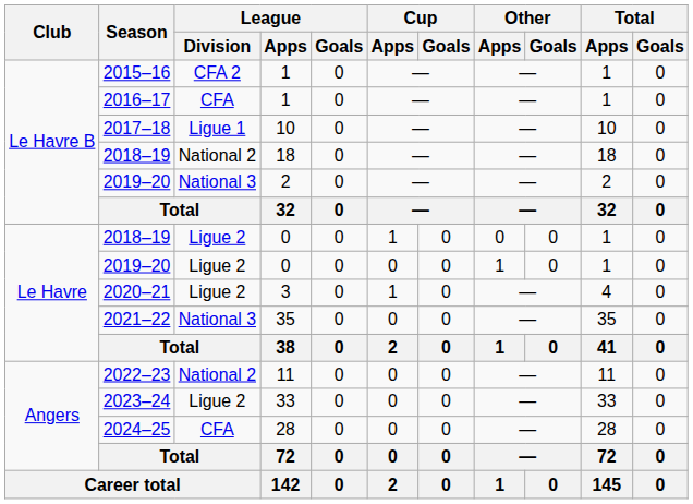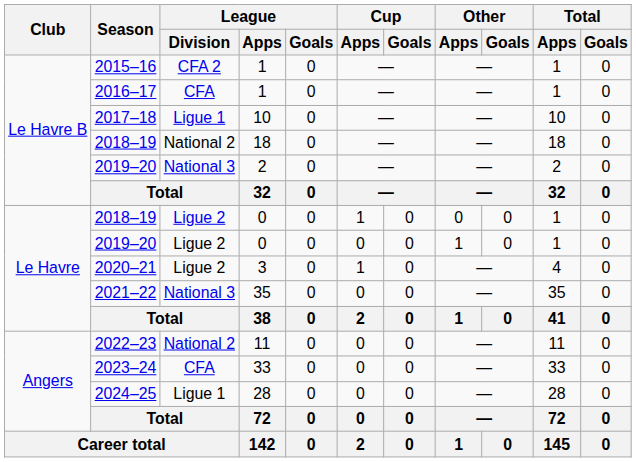 <table class="wikitable" style="text-align:center">
 <tr>
 <th rowspan="2">Club</th>
 <th rowspan="2">Season</th>
 <th colspan="3">League</th>
 <th colspan="2">Cup</th>
 <th colspan="2">Other</th>
 <th colspan="2">Total</th>
 </tr>
 <tr>
 <th>Division</th>
 <th>Apps</th>
 <th>Goals</th>
 <th>Apps</th>
 <th>Goals</th>
 <th>Apps</th>
 <th>Goals</th>
 <th>Apps</th>
 <th>Goals</th>
 </tr>
 <tr>
 <td rowspan="6"><a href='#'>Le Havre B</a></td>
 <td><a href='#'>2015–16</a></td>
 <td><a href='#'>CFA 2</a></td>
 <td>1</td>
 <td>0</td>
 <td colspan="2">—</td>
 <td colspan="2">—</td>
 <td>1</td>
 <td>0</td>
 </tr>
 <tr>
 <td><a href='#'>2016–17</a></td>
 <td><a href='#'>CFA</a></td>
 <td>1</td>
 <td>0</td>
 <td colspan="2">—</td>
 <td colspan="2">—</td>
 <td>1</td>
 <td>0</td>
 </tr>
 <tr>
 <td><a href='#'>2017–18</a></td>
 <td><a href='#'>Ligue 1</a></td>
 <td>10</td>
 <td>0</td>
 <td colspan="2">—</td>
 <td colspan="2">—</td>
 <td>10</td>
 <td>0</td>
 </tr>
 <tr>
 <td><a href='#'>2018–19</a></td>
 <td>National 2</td>
 <td>18</td>
 <td>0</td>
 <td colspan="2">—</td>
 <td colspan="2">—</td>
 <td>18</td>
 <td>0</td>
 </tr>
 <tr>
 <td><a href='#'>2019–20</a></td>
 <td><a href='#'>National 3</a></td>
 <td>2</td>
 <td>0</td>
 <td colspan="2">—</td>
 <td colspan="2">—</td>
 <td>2</td>
 <td>0</td>
 </tr>
 <tr>
 <th colspan="2">Total</th>
 <th>32</th>
 <th>0</th>
 <th colspan="2">—</th>
 <th colspan="2">—</th>
 <th>32</th>
 <th>0</th>
 </tr>
 <tr>
 <td rowspan="5"><a href='#'>Le Havre</a></td>
 <td><a href='#'>2018–19</a></td>
 <td><a href='#'>Ligue 2</a></td>
 <td>0</td>
 <td>0</td>
 <td>1</td>
 <td>0</td>
 <td>0</td>
 <td>0</td>
 <td>1</td>
 <td>0</td>
 </tr>
 <tr>
 <td><a href='#'>2019–20</a></td>
 <td>Ligue 2</td>
 <td>0</td>
 <td>0</td>
 <td>0</td>
 <td>0</td>
 <td>1</td>
 <td>0</td>
 <td>1</td>
 <td>0</td>
 </tr>
 <tr>
 <td><a href='#'>2020–21</a></td>
 <td>Ligue 2</td>
 <td>3</td>
 <td>0</td>
 <td>1</td>
 <td>0</td>
 <td colspan="2">—</td>
 <td>4</td>
 <td>0</td>
 </tr>
 <tr>
 <td><a href='#'>2021–22</a></td>
 <td><a href='#'>National 3</a></td>
 <td>35</td>
 <td>0</td>
 <td>0</td>
 <td>0</td>
 <td colspan="2">—</td>
 <td>35</td>
 <td>0</td>
 </tr>
 <tr>
 <th colspan="2">Total</th>
 <th>38</th>
 <th>0</th>
 <th>2</th>
 <th>0</th>
 <th>1</th>
 <th>0</th>
 <th>41</th>
 <th>0</th>
 </tr>
 <tr>
 <td rowspan="4"><a href='#'>Angers</a></td>
 <td><a href='#'>2022–23</a></td>
 <td><a href='#'>National 2</a></td>
 <td>11</td>
 <td>0</td>
 <td>0</td>
 <td>0</td>
 <td colspan="2">—</td>
 <td>11</td>
 <td>0</td>
 </tr>
 <tr>
 <td><a href='#'>2023–24</a></td>
-<td>Ligue 2</td>
+<td><a href='#'>CFA</a></td>
 <td>33</td>
 <td>0</td>
 <td>0</td>
 <td>0</td>
 <td colspan="2">—</td>
 <td>33</td>
 <td>0</td>
 </tr>
 <tr>
 <td><a href='#'>2024–25</a></td>
-<td><a href='#'>CFA</a></td>
+<td>Ligue 1</td>
 <td>28</td>
 <td>0</td>
 <td>0</td>
 <td>0</td>
 <td colspan="2">—</td>
 <td>28</td>
 <td>0</td>
 </tr>
 <tr>
 <th colspan="2">Total</th>
 <th>72</th>
 <th>0</th>
 <th>0</th>
 <th>0</th>
 <th colspan="2">—</th>
 <th>72</th>
 <th>0</th>
 </tr>
 <tr>
 <th colspan="3">Career total</th>
 <th>142</th>
 <th>0</th>
 <th>2</th>
 <th>0</th>
 <th>1</th>
 <th>0</th>
 <th>145</th>
 <th>0</th>
 </tr>
 </table>
